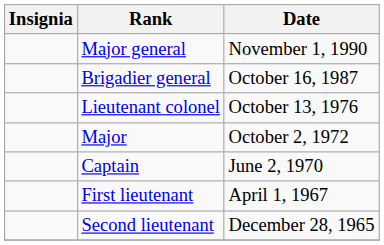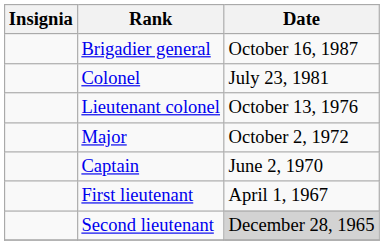 <table class="wikitable">
 <tr>
 <th>Insignia</th>
 <th>Rank</th>
 <th>Date</th>
 </tr>
 <tr>
 <td></td>
-<td><a href='#'>Major general</a></td>
-<td>November 1, 1990</td>
+<td><a href='#'>Brigadier general</a></td>
+<td>October 16, 1987</td>
 </tr>
 <tr>
 <td></td>
-<td><a href='#'>Brigadier general</a></td>
-<td>October 16, 1987</td>
+<td><a href='#'>Colonel</a></td>
+<td>July 23, 1981</td>
 </tr>
 <tr>
 <td></td>
 <td><a href='#'>Lieutenant colonel</a></td>
 <td>October 13, 1976</td>
 </tr>
 <tr>
 <td></td>
 <td><a href='#'>Major</a></td>
 <td>October 2, 1972</td>
 </tr>
 <tr>
 <td></td>
 <td><a href='#'>Captain</a></td>
 <td>June 2, 1970</td>
 </tr>
 <tr>
 <td></td>
 <td><a href='#'>First lieutenant</a></td>
 <td>April 1, 1967</td>
 </tr>
 <tr>
 <td></td>
 <td><a href='#'>Second lieutenant</a></td>
-<td>December 28, 1965</td>
+<td style="background: lightgrey;">December 28, 1965</td>
 </tr>
 <tr>
 </tr>
 </table>
